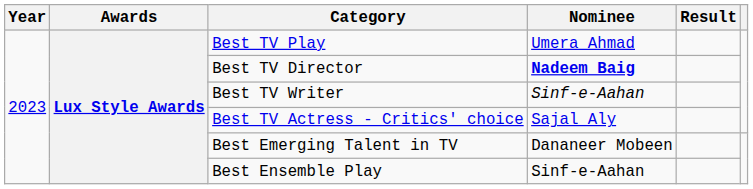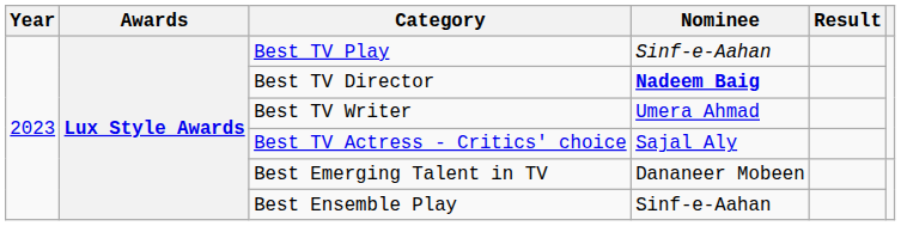 <table class="wikitable plainrowheaders">
 <tr>
 <th>Year</th>
 <th>Awards</th>
 <th>Category</th>
 <th>Nominee</th>
 <th>Result</th>
 <th></th>
 </tr>
 <tr>
 <td rowspan="6"><a href='#'>2023</a></td>
 <th scope="row" rowspan="6"><a href='#'>Lux Style Awards</a></th>
 <td><a href='#'>Best TV Play</a></td>
-<td><a href='#'>Umera Ahmad</a></td>
+<td><em>Sinf-e-Aahan</em></td>
 <td></td>
 <td rowspan="4"></td>
 </tr>
 <tr>
 <td>Best TV Director</td>
 <td><strong><a href='#'>Nadeem Baig</a></strong></td>
 <td></td>
 </tr>
 <tr>
 <td>Best TV Writer</td>
-<td><em>Sinf-e-Aahan</em></td>
+<td><a href='#'>Umera Ahmad</a></td>
 <td></td>
 </tr>
 <tr>
 <td><a href='#'>Best TV Actress - Critics' choice</a><em></td>
 <td><a href='#'>Sajal Aly</a></td>
 <td></td>
 </tr>
 <tr>
 <td>Best Emerging Talent in TV</td>
 <td>Dananeer Mobeen</td>
 <td></td>
 <td rowspan="2"></td>
 </tr>
 <tr>
 <td>Best Ensemble Play</td>
 <td></em>Sinf-e-Aahan<em></td>
 <td></td>
 </tr>
 </table>
